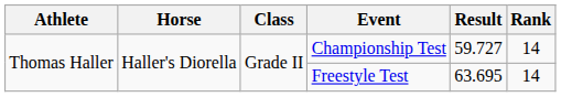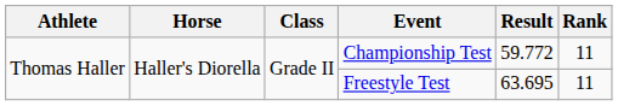 <table class=wikitable style="font-size:90%">
 <tr>
 <th>Athlete</th>
 <th>Horse</th>
 <th>Class</th>
 <th>Event</th>
 <th>Result</th>
 <th>Rank</th>
 </tr>
 <tr>
 <td align="center" rowspan="2">Thomas Haller</td>
 <td align="center" rowspan="2">Haller's Diorella</td>
 <td align="center" rowspan="2">Grade II</td>
 <td><a href='#'>Championship Test</a></td>
-<td align="center">59.727</td>
-<td align="center">14</td>
+<td align="center">59.772</td>
+<td align="center">11</td>
 </tr>
 <tr>
 <td><a href='#'>Freestyle Test</a></td>
 <td align="center">63.695</td>
-<td align="center">14</td>
+<td align="center">11</td>
 </tr>
 </table>
